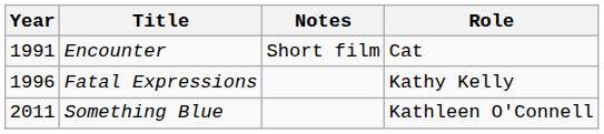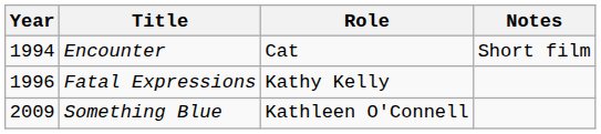 <table class="wikitable sortable">
 <tr>
 <th>Year</th>
 <th>Title</th>
+<th>Role</th>
 <th class="unsortable">Notes</th>
-<th>Role</th>
 </tr>
 <tr>
-<td>1991</td>
+<td>1994</td>
 <td><em>Encounter</em></td>
+<td>Cat</td>
 <td>Short film</td>
-<td>Cat</td>
 </tr>
 <tr>
 <td>1996</td>
 <td><em>Fatal Expressions</em></td>
+<td>Kathy Kelly</td>
 <td></td>
-<td>Kathy Kelly</td>
 </tr>
 <tr>
-<td>2011</td>
+<td>2009</td>
 <td><em>Something Blue</em></td>
+<td>Kathleen O'Connell</td>
 <td></td>
-<td>Kathleen O'Connell</td>
 </tr>
 </table>
